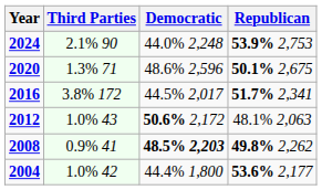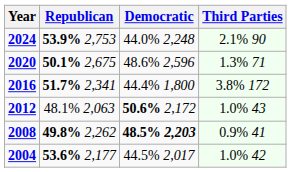 <table class="wikitable" style="float:right; font-size:95%;">
 <tr bgcolor=lightgrey>
 <th>Year</th>
+<th><a href='#'>Republican</a></th>
+<th><a href='#'>Democratic</a></th>
 <th><a href='#'>Third Parties</a></th>
-<th><a href='#'>Democratic</a></th>
-<th><a href='#'>Republican</a></th>
 </tr>
 <tr>
 <td style="text-align:center;" ><strong><a href='#'>2024</a></strong></td>
+<td style="text-align:center;" ><strong>53.9%</strong> <em>2,753</em></td>
+<td style="text-align:center;" >44.0% <em>2,248</em></td>
 <td style="text-align:center; background:honeyDew;">2.1% <em>90</em></td>
-<td style="text-align:center;" >44.0% <em>2,248</em></td>
-<td style="text-align:center;" ><strong>53.9%</strong> <em>2,753</em></td>
 </tr>
 <tr>
 <td style="text-align:center;" ><strong><a href='#'>2020</a></strong></td>
+<td style="text-align:center;" ><strong>50.1%</strong> <em>2,675</em></td>
+<td style="text-align:center;" >48.6% <em>2,596</em></td>
 <td style="text-align:center; background:honeyDew;">1.3% <em>71</em></td>
-<td style="text-align:center;" >48.6% <em>2,596</em></td>
-<td style="text-align:center;" ><strong>50.1%</strong> <em>2,675</em></td>
 </tr>
 <tr>
 <td style="text-align:center;" ><strong><a href='#'>2016</a></strong></td>
+<td style="text-align:center;" ><strong>51.7%</strong> <em>2,341</em></td>
+<td style="text-align:center;" >44.4% <em>1,800</em></td>
 <td style="text-align:center; background:honeyDew;">3.8% <em>172</em></td>
-<td style="text-align:center;" >44.5% <em>2,017</em></td>
-<td style="text-align:center;" ><strong>51.7%</strong> <em>2,341</em></td>
 </tr>
 <tr>
 <td style="text-align:center;" ><strong><a href='#'>2012</a></strong></td>
+<td style="text-align:center;" >48.1% <em>2,063</em></td>
+<td style="text-align:center;" ><strong>50.6%</strong> <em>2,172</em></td>
 <td style="text-align:center; background:honeyDew;">1.0% <em>43</em></td>
-<td style="text-align:center;" ><strong>50.6%</strong> <em>2,172</em></td>
-<td style="text-align:center;" >48.1% <em>2,063</em></td>
 </tr>
 <tr>
 <td style="text-align:center;" ><strong><a href='#'>2008</a></strong></td>
+<td style="text-align:center;" ><strong>49.8%</strong> <em>2,262</em></td>
+<td style="text-align:center;" ><strong>48.5% <em>2,203</em></strong></td>
 <td style="text-align:center; background:honeyDew;">0.9% <em>41</em></td>
-<td style="text-align:center;" ><strong>48.5% <em>2,203</em></strong></td>
-<td style="text-align:center;" ><strong>49.8%</strong> <em>2,262</em></td>
 </tr>
 <tr>
 <td style="text-align:center;" ><strong><a href='#'>2004</a></strong></td>
+<td style="text-align:center;" ><strong>53.6%</strong> <em>2,177</em></td>
+<td style="text-align:center;" >44.5% <em>2,017</em></td>
 <td style="text-align:center; background:honeyDew;">1.0% <em>42</em></td>
-<td style="text-align:center;" >44.4% <em>1,800</em></td>
-<td style="text-align:center;" ><strong>53.6%</strong> <em>2,177</em></td>
 </tr>
 </table>
